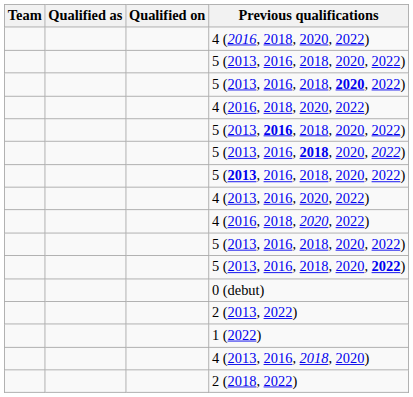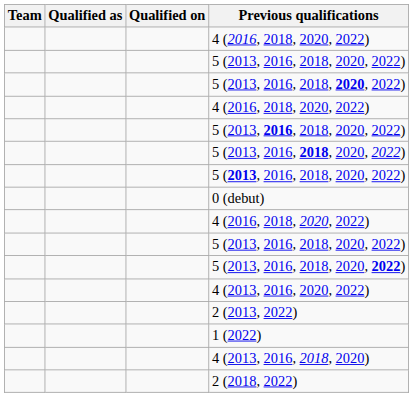 <table class="wikitable sortable">
 <tr>
 <th>Team</th>
 <th>Qualified as</th>
 <th>Qualified on</th>
 <th>Previous qualifications</th>
 </tr>
 <tr>
 <td></td>
 <td></td>
 <td></td>
 <td>4 (<em><a href='#'>2016</a></em>, <a href='#'>2018</a>, <a href='#'>2020</a>, <a href='#'>2022</a>)</td>
 </tr>
 <tr>
 <td></td>
 <td></td>
 <td></td>
 <td>5 (<a href='#'>2013</a>, <a href='#'>2016</a>, <a href='#'>2018</a>, <a href='#'>2020</a>, <a href='#'>2022</a>)</td>
 </tr>
 <tr>
 <td></td>
 <td></td>
 <td></td>
 <td>5 (<a href='#'>2013</a>, <a href='#'>2016</a>, <a href='#'>2018</a>, <strong><a href='#'>2020</a></strong>, <a href='#'>2022</a>)</td>
 </tr>
 <tr>
 <td></td>
 <td></td>
 <td></td>
 <td>4 (<a href='#'>2016</a>, <a href='#'>2018</a>, <a href='#'>2020</a>, <a href='#'>2022</a>)</td>
 </tr>
 <tr>
 <td></td>
 <td></td>
 <td></td>
 <td>5 (<a href='#'>2013</a>, <strong><a href='#'>2016</a></strong>, <a href='#'>2018</a>, <a href='#'>2020</a>, <a href='#'>2022</a>)</td>
 </tr>
 <tr>
 <td></td>
 <td></td>
 <td></td>
 <td>5 (<a href='#'>2013</a>, <a href='#'>2016</a>, <strong><a href='#'>2018</a></strong>, <a href='#'>2020</a>, <em><a href='#'>2022</a></em>)</td>
 </tr>
 <tr>
 <td></td>
 <td></td>
 <td></td>
 <td>5 (<strong><a href='#'>2013</a></strong>, <a href='#'>2016</a>, <a href='#'>2018</a>, <a href='#'>2020</a>, <a href='#'>2022</a>)</td>
 </tr>
 <tr>
 <td></td>
 <td></td>
 <td></td>
-<td>4 (<a href='#'>2013</a>, <a href='#'>2016</a>, <a href='#'>2020</a>, <a href='#'>2022</a>)</td>
+<td>0 (debut)</td>
 </tr>
 <tr>
 <td></td>
 <td></td>
 <td></td>
 <td>4 (<a href='#'>2016</a>, <a href='#'>2018</a>, <em><a href='#'>2020</a></em>, <a href='#'>2022</a>)</td>
 </tr>
 <tr>
 <td></td>
 <td></td>
 <td></td>
 <td>5 (<a href='#'>2013</a>, <a href='#'>2016</a>, <a href='#'>2018</a>, <a href='#'>2020</a>, <a href='#'>2022</a>)</td>
 </tr>
 <tr>
 <td></td>
 <td></td>
 <td></td>
 <td>5 (<a href='#'>2013</a>, <a href='#'>2016</a>, <a href='#'>2018</a>, <a href='#'>2020</a>, <strong><a href='#'>2022</a></strong>)</td>
 </tr>
 <tr>
 <td></td>
 <td></td>
 <td></td>
-<td>0 (debut)</td>
+<td>4 (<a href='#'>2013</a>, <a href='#'>2016</a>, <a href='#'>2020</a>, <a href='#'>2022</a>)</td>
 </tr>
 <tr>
 <td></td>
 <td></td>
 <td></td>
 <td>2 (<a href='#'>2013</a>, <a href='#'>2022</a>)</td>
 </tr>
 <tr>
 <td></td>
 <td></td>
 <td></td>
 <td>1 (<a href='#'>2022</a>)</td>
 </tr>
 <tr>
 <td></td>
 <td></td>
 <td></td>
 <td>4 (<a href='#'>2013</a>, <a href='#'>2016</a>, <em><a href='#'>2018</a></em>, <a href='#'>2020</a>)</td>
 </tr>
 <tr>
 <td></td>
 <td></td>
 <td></td>
 <td>2 (<a href='#'>2018</a>, <a href='#'>2022</a>)</td>
 </tr>
 </table>
